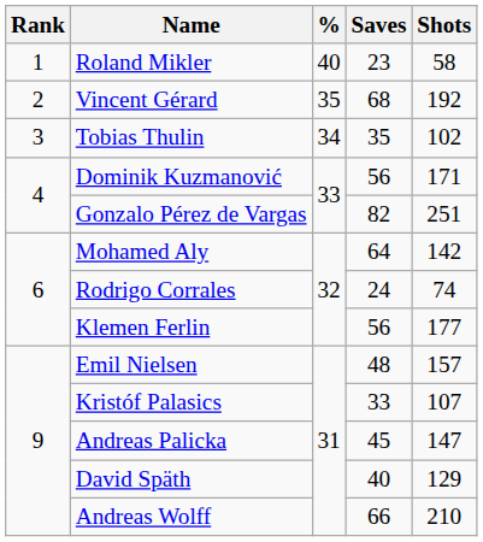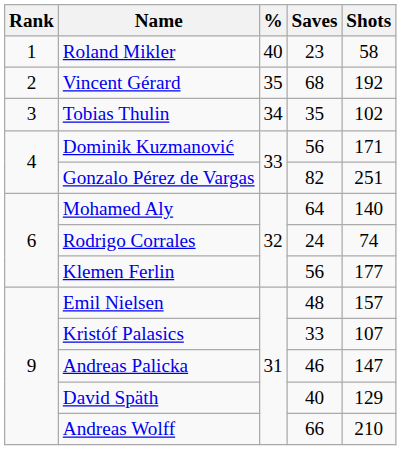 <table class="wikitable sortable" style="text-align: center; font-size: 96%;">
 <tr>
 <th>Rank</th>
 <th>Name</th>
 <th>%</th>
 <th>Saves</th>
 <th>Shots</th>
 </tr>
 <tr>
 <td>1</td>
 <td style="text-align: left;"> <a href='#'>Roland Mikler</a></td>
 <td>40</td>
 <td>23</td>
 <td>58</td>
 </tr>
 <tr>
 <td>2</td>
 <td style="text-align: left;"> <a href='#'>Vincent Gérard</a></td>
 <td>35</td>
 <td>68</td>
 <td>192</td>
 </tr>
 <tr>
 <td>3</td>
 <td style="text-align: left;"> <a href='#'>Tobias Thulin</a></td>
 <td>34</td>
 <td>35</td>
 <td>102</td>
 </tr>
 <tr>
 <td rowspan="2">4</td>
 <td style="text-align: left;"> <a href='#'>Dominik Kuzmanović</a></td>
 <td rowspan="2">33</td>
 <td>56</td>
 <td>171</td>
 </tr>
 <tr>
 <td style="text-align: left;"> <a href='#'>Gonzalo Pérez de Vargas</a></td>
 <td>82</td>
 <td>251</td>
 </tr>
 <tr>
 <td rowspan="3">6</td>
 <td style="text-align: left;"> <a href='#'>Mohamed Aly</a></td>
 <td rowspan="3">32</td>
 <td>64</td>
-<td>142</td>
+<td>140</td>
 </tr>
 <tr>
 <td style="text-align: left;"> <a href='#'>Rodrigo Corrales</a></td>
 <td>24</td>
 <td>74</td>
 </tr>
 <tr>
 <td style="text-align: left;"> <a href='#'>Klemen Ferlin</a></td>
 <td>56</td>
 <td>177</td>
 </tr>
 <tr>
 <td rowspan="5">9</td>
 <td style="text-align: left;"> <a href='#'>Emil Nielsen</a></td>
 <td rowspan="5">31</td>
 <td>48</td>
 <td>157</td>
 </tr>
 <tr>
 <td style="text-align: left;"> <a href='#'>Kristóf Palasics</a></td>
 <td>33</td>
 <td>107</td>
 </tr>
 <tr>
 <td style="text-align: left;"> <a href='#'>Andreas Palicka</a></td>
-<td>45</td>
+<td>46</td>
 <td>147</td>
 </tr>
 <tr>
 <td style="text-align: left;"> <a href='#'>David Späth</a></td>
 <td>40</td>
 <td>129</td>
 </tr>
 <tr>
 <td style="text-align: left;"> <a href='#'>Andreas Wolff</a></td>
 <td>66</td>
 <td>210</td>
 </tr>
 </table>
